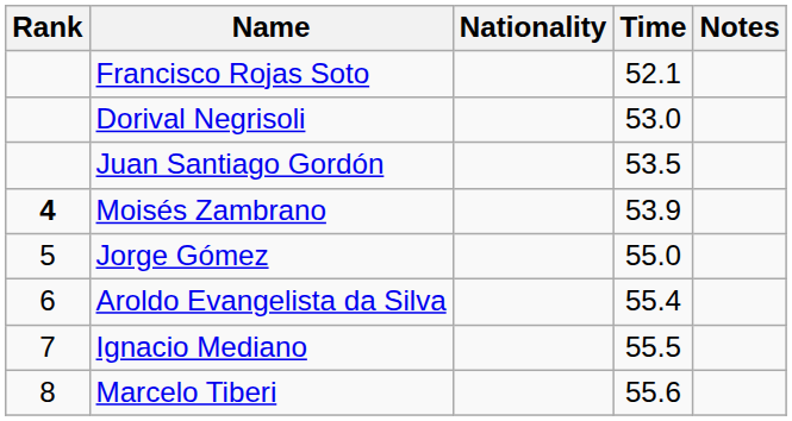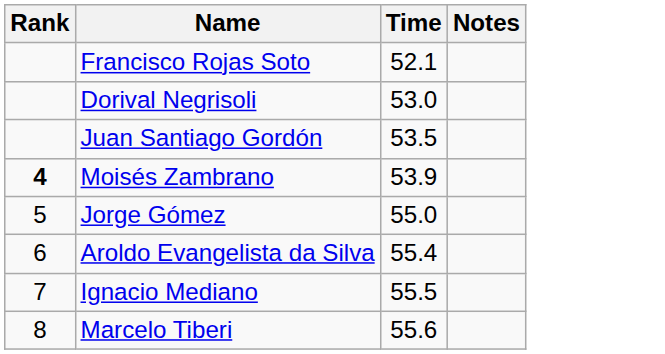 <table class="wikitable sortable" style="text-align:center">
 <tr>
 <th>Rank</th>
 <th>Name</th>
-<th>Nationality</th>
 <th>Time</th>
 <th>Notes</th>
 </tr>
 <tr>
 <td></td>
 <td align=left><a href='#'>Francisco Rojas Soto</a></td>
-<td align=left></td>
 <td>52.1</td>
 <td></td>
 </tr>
 <tr>
 <td></td>
 <td align=left><a href='#'>Dorival Negrisoli</a></td>
-<td align=left></td>
 <td>53.0</td>
 <td></td>
 </tr>
 <tr>
 <td></td>
 <td align=left><a href='#'>Juan Santiago Gordón</a></td>
-<td align=left></td>
 <td>53.5</td>
 <td></td>
 </tr>
 <tr>
 <td><strong>4</strong></td>
 <td align=left><a href='#'>Moisés Zambrano</a></td>
-<td align=left></td>
 <td>53.9</td>
 <td></td>
 </tr>
 <tr>
 <td>5</td>
 <td align=left><a href='#'>Jorge Gómez</a></td>
-<td align=left></td>
 <td>55.0</td>
 <td></td>
 </tr>
 <tr>
 <td>6</td>
 <td align=left><a href='#'>Aroldo Evangelista da Silva</a></td>
-<td align=left></td>
 <td>55.4</td>
 <td></td>
 </tr>
 <tr>
 <td>7</td>
 <td align=left><a href='#'>Ignacio Mediano</a></td>
-<td align=left></td>
 <td>55.5</td>
 <td></td>
 </tr>
 <tr>
 <td>8</td>
 <td align=left><a href='#'>Marcelo Tiberi</a></td>
-<td align=left></td>
 <td>55.6</td>
 <td></td>
 </tr>
 </table>
